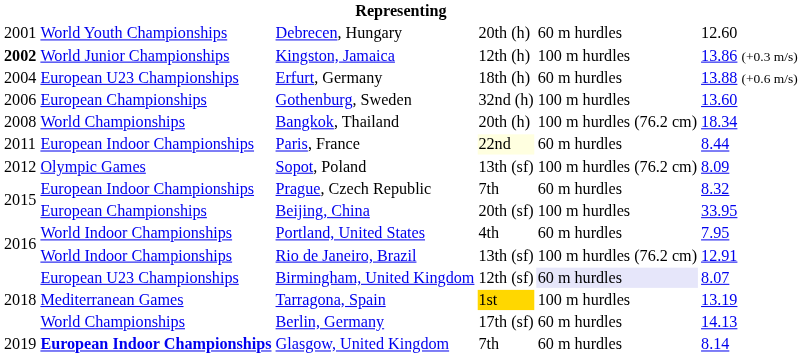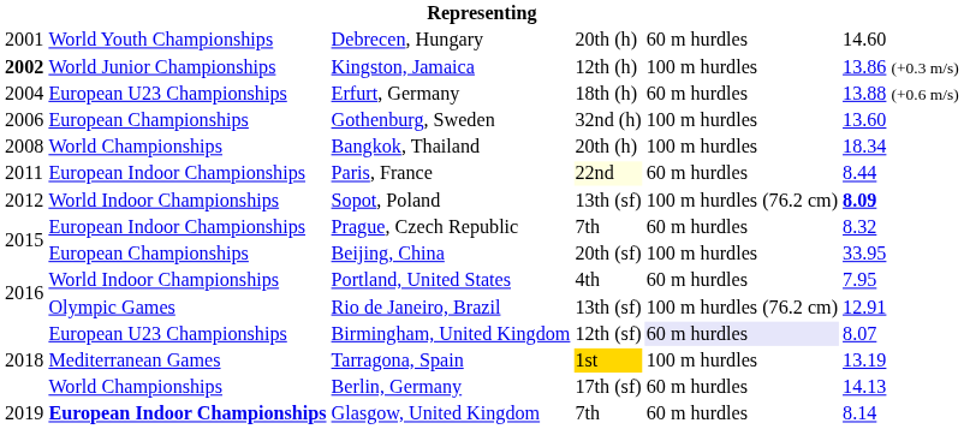 <table>
 <tr>
 <th colspan="6">Representing </th>
 </tr>
 <tr>
 <td>2001</td>
 <td><a href='#'>World Youth Championships</a></td>
 <td><a href='#'>Debrecen</a>, Hungary</td>
 <td>20th (h)</td>
 <td>60 m hurdles</td>
-<td>12.60</td>
+<td>14.60</td>
 </tr>
 <tr>
 <td><strong>2002</strong></td>
 <td><a href='#'>World Junior Championships</a></td>
 <td><a href='#'>Kingston, Jamaica</a></td>
 <td>12th (h)</td>
 <td>100 m hurdles</td>
 <td><a href='#'>13.86</a> <small>(+0.3 m/s)</small></td>
 </tr>
 <tr>
 <td>2004</td>
 <td><a href='#'>European U23 Championships</a></td>
 <td><a href='#'>Erfurt</a>, Germany</td>
 <td>18th (h)</td>
 <td>60 m hurdles</td>
 <td><a href='#'>13.88</a> <small>(+0.6 m/s)</small></td>
 </tr>
 <tr>
 <td>2006</td>
 <td><a href='#'>European Championships</a></td>
 <td><a href='#'>Gothenburg</a>, Sweden</td>
 <td>32nd (h)</td>
 <td>100 m hurdles</td>
 <td><a href='#'>13.60</a></td>
 </tr>
 <tr>
 <td>2008</td>
 <td><a href='#'>World Championships</a></td>
 <td><a href='#'>Bangkok</a>, Thailand</td>
 <td>20th (h)</td>
-<td>100 m hurdles (76.2 cm)</td>
+<td>100 m hurdles</td>
 <td><a href='#'>18.34</a></td>
 </tr>
 <tr>
 <td>2011</td>
 <td><a href='#'>European Indoor Championships</a></td>
 <td><a href='#'>Paris</a>, France</td>
 <td style="background: lightyellow;">22nd</td>
 <td>60 m hurdles</td>
 <td><a href='#'>8.44</a></td>
 </tr>
 <tr>
 <td>2012</td>
-<td><a href='#'>Olympic Games</a></td>
+<td><a href='#'>World Indoor Championships</a></td>
 <td><a href='#'>Sopot</a>, Poland</td>
 <td>13th (sf)</td>
 <td>100 m hurdles (76.2 cm)</td>
-<td><a href='#'>8.09</a> </td>
+<td><strong><a href='#'>8.09</a> </strong></td>
 </tr>
 <tr>
 <td rowspan=2>2015</td>
 <td><a href='#'>European Indoor Championships</a></td>
 <td><a href='#'>Prague</a>, Czech Republic</td>
 <td>7th</td>
 <td>60 m hurdles</td>
 <td><a href='#'>8.32</a></td>
 </tr>
 <tr>
 <td><a href='#'>European Championships</a></td>
 <td><a href='#'>Beijing, China</a></td>
 <td>20th (sf)</td>
 <td>100 m hurdles</td>
 <td><a href='#'>33.95</a></td>
 </tr>
 <tr>
 <td rowspan=2>2016</td>
 <td><a href='#'>World Indoor Championships</a></td>
 <td><a href='#'>Portland, United States</a></td>
 <td>4th</td>
 <td>60 m hurdles</td>
 <td><a href='#'>7.95</a></td>
 </tr>
 <tr>
-<td><a href='#'>World Indoor Championships</a></td>
+<td><a href='#'>Olympic Games</a></td>
 <td><a href='#'>Rio de Janeiro, Brazil</a></td>
 <td>13th (sf)</td>
 <td>100 m hurdles (76.2 cm)</td>
 <td><a href='#'>12.91</a></td>
 </tr>
 <tr>
 <td rowspan=3>2018</td>
 <td><a href='#'>European U23 Championships</a></td>
 <td><a href='#'>Birmingham, United Kingdom</a></td>
 <td>12th (sf)</td>
 <td style="background: lavender;">60 m hurdles</td>
 <td><a href='#'>8.07</a></td>
 </tr>
 <tr>
 <td><a href='#'>Mediterranean Games</a></td>
 <td><a href='#'>Tarragona, Spain</a></td>
 <td bgcolor=gold>1st</td>
 <td>100 m hurdles</td>
 <td><a href='#'>13.19</a></td>
 </tr>
 <tr>
 <td><a href='#'>World Championships</a></td>
 <td><a href='#'>Berlin, Germany</a></td>
 <td>17th (sf)</td>
 <td>60 m hurdles</td>
 <td><a href='#'>14.13</a></td>
 </tr>
 <tr>
 <td>2019</td>
 <td><strong><a href='#'>European Indoor Championships</a></strong></td>
 <td><a href='#'>Glasgow, United Kingdom</a></td>
 <td>7th</td>
 <td>60 m hurdles</td>
 <td><a href='#'>8.14</a></td>
 </tr>
 </table>
